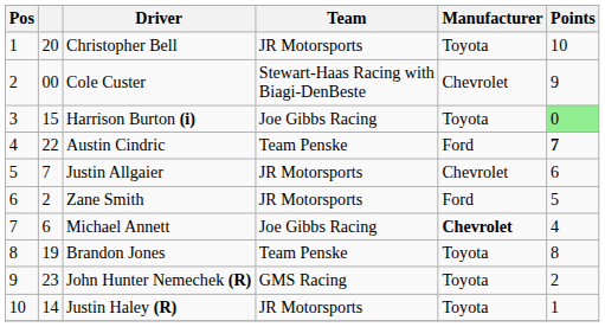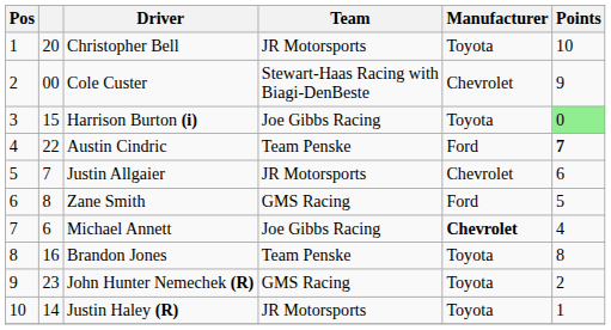 <table class="wikitable" style="font-size:98%">
 <tr>
 <th>Pos</th>
 <th></th>
 <th>Driver</th>
 <th>Team</th>
 <th>Manufacturer</th>
 <th>Points</th>
 </tr>
 <tr>
 <td>1</td>
 <td>20</td>
 <td>Christopher Bell</td>
 <td>JR Motorsports</td>
 <td>Toyota</td>
 <td>10</td>
 </tr>
 <tr>
 <td>2</td>
 <td>00</td>
 <td>Cole Custer</td>
 <td>Stewart-Haas Racing with<br>Biagi-DenBeste</td>
 <td>Chevrolet</td>
 <td>9</td>
 </tr>
 <tr>
 <td>3</td>
 <td>15</td>
 <td>Harrison Burton <strong>(i)</strong></td>
 <td>Joe Gibbs Racing</td>
 <td>Toyota</td>
 <td style="background: lightgreen;">0</td>
 </tr>
 <tr>
 <td>4</td>
 <td>22</td>
 <td>Austin Cindric</td>
 <td>Team Penske</td>
 <td>Ford</td>
 <td><strong>7</strong></td>
 </tr>
 <tr>
 <td>5</td>
 <td>7</td>
 <td>Justin Allgaier</td>
 <td>JR Motorsports</td>
 <td>Chevrolet</td>
 <td>6</td>
 </tr>
 <tr>
 <td>6</td>
-<td>2</td>
+<td>8</td>
 <td>Zane Smith</td>
-<td>JR Motorsports</td>
+<td>GMS Racing</td>
 <td>Ford</td>
 <td>5</td>
 </tr>
 <tr>
 <td>7</td>
 <td>6</td>
 <td>Michael Annett</td>
 <td>Joe Gibbs Racing</td>
 <td><strong>Chevrolet</strong></td>
 <td>4</td>
 </tr>
 <tr>
 <td>8</td>
-<td>19</td>
+<td>16</td>
 <td>Brandon Jones</td>
 <td>Team Penske</td>
 <td>Toyota</td>
 <td>8</td>
 </tr>
 <tr>
 <td>9</td>
 <td>23</td>
 <td>John Hunter Nemechek <strong>(R)</strong></td>
 <td>GMS Racing</td>
 <td>Toyota</td>
 <td>2</td>
 </tr>
 <tr>
 <td>10</td>
 <td>14</td>
 <td>Justin Haley <strong>(R)</strong></td>
 <td>JR Motorsports</td>
 <td>Toyota</td>
 <td>1</td>
 </tr>
 <tr>
 </tr>
 </table>
